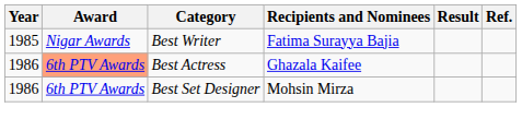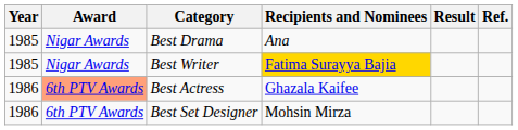 <table class="wikitable">
 <tr>
 <th>Year</th>
 <th>Award</th>
 <th>Category</th>
 <th>Recipients and Nominees</th>
 <th>Result</th>
 <th>Ref.</th>
 </tr>
 <tr>
 <td>1985</td>
 <td><em><a href='#'>Nigar Awards</a></em></td>
+<td><em>Best Drama</em></td>
+<td><em>Ana</em></td>
+<td></td>
+<td></td>
+</tr>
+<tr>
+<td>1985</td>
+<td><em><a href='#'>Nigar Awards</a></em></td>
 <td><em>Best Writer</em></td>
-<td><a href='#'>Fatima Surayya Bajia</a></td>
+<td style="background: gold;"><a href='#'>Fatima Surayya Bajia</a></td>
 <td></td>
 <td></td>
 </tr>
 <tr>
 <td>1986</td>
 <td style="background: lightsalmon;"><em><a href='#'>6th PTV Awards</a></em></td>
 <td><em>Best Actress</em></td>
 <td><a href='#'>Ghazala Kaifee</a></td>
 <td></td>
 <td></td>
 </tr>
 <tr>
 <td>1986</td>
 <td><em><a href='#'>6th PTV Awards</a></em></td>
 <td><em>Best Set Designer</em></td>
 <td>Mohsin Mirza</td>
 <td></td>
 <td></td>
 </tr>
 </table>
